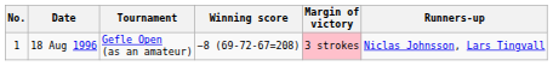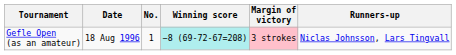 <table class="wikitable" style="font-size:95%;">
 <tr>
+<th>Tournament</th>
+<th>Date</th>
 <th>No.</th>
-<th>Date</th>
-<th>Tournament</th>
 <th>Winning score</th>
 <th>Margin of<br>victory</th>
 <th>Runners-up</th>
 </tr>
 <tr>
+<td><a href='#'>Gefle Open</a><br>(as an amateur)</td>
+<td align=right>18 Aug <a href='#'>1996</a></td>
 <td align=center>1</td>
-<td align=right>18 Aug <a href='#'>1996</a></td>
-<td><a href='#'>Gefle Open</a><br>(as an amateur)</td>
-<td>−8 (69-72-67=208)</td>
+<td style="background: paleturquoise;">−8 (69-72-67=208)</td>
 <td style="background: pink;">3 strokes</td>
 <td> <a href='#'>Niclas Johnsson</a>,  <a href='#'>Lars Tingvall</a></td>
 </tr>
 </table>
